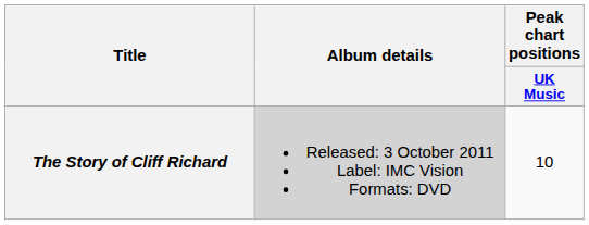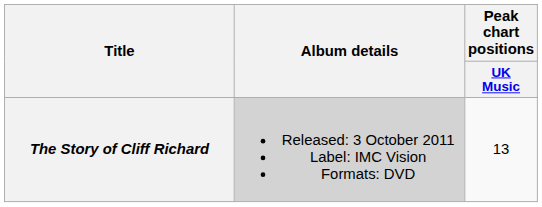 <table class="wikitable plainrowheaders" style="text-align:center;">
 <tr>
 <th rowspan="2" scope="col" style="width:15em;">Title</th>
 <th rowspan="2" scope="col" style="width:15em;">Album details</th>
 <th>Peak chart positions</th>
 </tr>
 <tr>
 <th scope="col" style="width:2em;font-size:90%;"><a href='#'>UK<br>Music</a><br></th>
 </tr>
 <tr>
 <th scope="row"><em>The Story of Cliff Richard</em></th>
 <td style="background: lightgrey;"><br><ul><li>Released: 3 October 2011</li><li>Label: IMC Vision</li><li>Formats: DVD</li></ul></td>
-<td>10</td>
+<td>13</td>
 </tr>
 </table>
